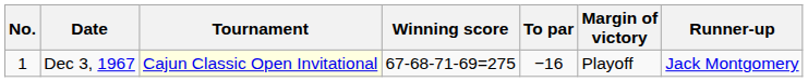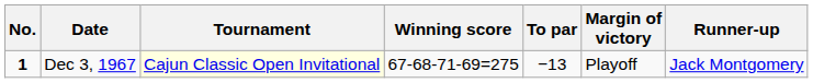 <table class="wikitable" style="font-size:95%;">
 <tr>
 <th>No.</th>
 <th>Date</th>
 <th>Tournament</th>
 <th>Winning score</th>
 <th>To par</th>
 <th>Margin of<br>victory</th>
 <th>Runner-up</th>
 </tr>
 <tr>
-<td align=center>1</td>
+<td align=center><strong>1</strong></td>
 <td align=right>Dec 3, <a href='#'>1967</a></td>
 <td style="background: lightyellow;"><a href='#'>Cajun Classic Open Invitational</a></td>
 <td>67-68-71-69=275</td>
-<td align=center>−16</td>
+<td align=center>−13</td>
 <td>Playoff</td>
 <td> <a href='#'>Jack Montgomery</a></td>
 </tr>
 </table>
